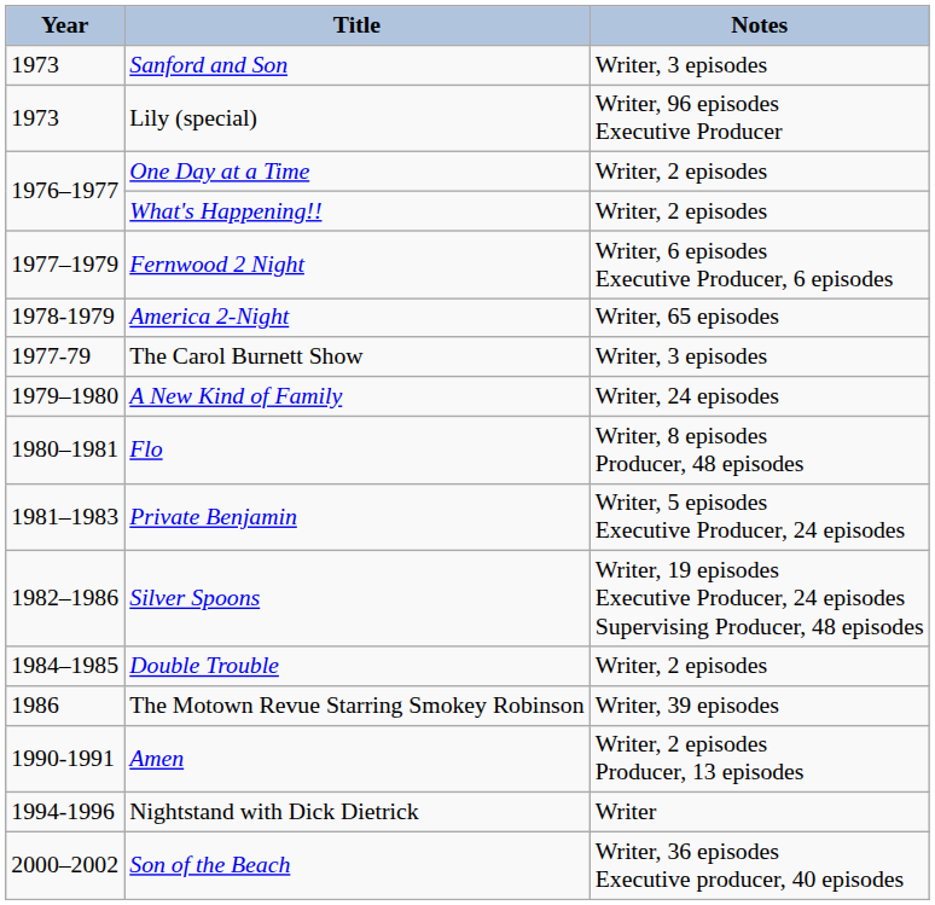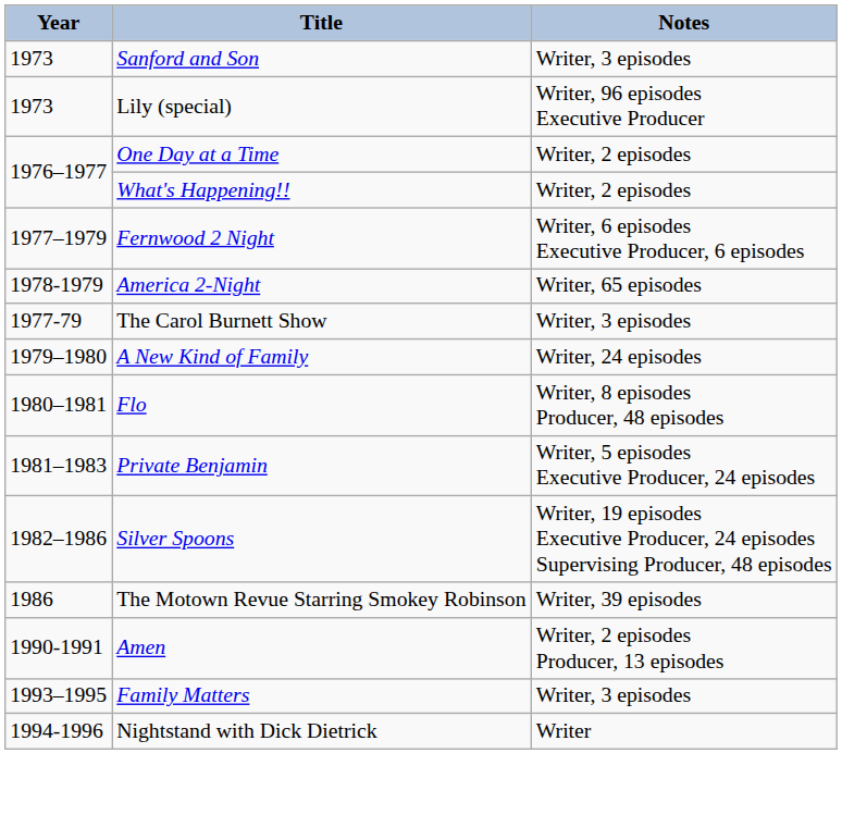 <table class="wikitable" style="font-size:90%;">
 <tr>
 <th style="background:#B0C4DE;">Year</th>
 <th style="background:#B0C4DE;">Title</th>
 <th style="background:#B0C4DE;">Notes</th>
 </tr>
 <tr>
 <td>1973</td>
 <td><em><a href='#'>Sanford and Son</a></em></td>
 <td>Writer, 3 episodes</td>
 </tr>
 <tr>
 <td>1973</td>
 <td>Lily (special)</td>
 <td>Writer, 96 episodes<br>Executive Producer</td>
 </tr>
 <tr>
 <td rowspan="2">1976–1977</td>
 <td><em><a href='#'>One Day at a Time</a></em></td>
 <td>Writer, 2 episodes</td>
 </tr>
 <tr>
 <td><em><a href='#'>What's Happening!!</a></em></td>
 <td>Writer, 2 episodes</td>
 </tr>
 <tr>
 <td>1977–1979</td>
 <td><em><a href='#'>Fernwood 2 Night</a></em></td>
 <td>Writer, 6 episodes<br>Executive Producer, 6 episodes</td>
 </tr>
 <tr>
 <td>1978-1979</td>
 <td><em><a href='#'>America 2-Night</a></em></td>
 <td>Writer, 65 episodes</td>
 </tr>
 <tr>
 <td>1977-79</td>
 <td>The Carol Burnett Show</td>
 <td>Writer, 3 episodes</td>
 </tr>
 <tr>
 <td>1979–1980</td>
 <td><em><a href='#'>A New Kind of Family</a></em></td>
 <td>Writer, 24 episodes</td>
 </tr>
 <tr>
 <td>1980–1981</td>
 <td><em><a href='#'>Flo</a></em></td>
 <td>Writer, 8 episodes<br>Producer, 48 episodes</td>
 </tr>
 <tr>
 <td>1981–1983</td>
 <td><em><a href='#'>Private Benjamin</a></em></td>
 <td>Writer, 5 episodes<br>Executive Producer, 24 episodes</td>
 </tr>
 <tr>
 <td>1982–1986</td>
 <td><em><a href='#'>Silver Spoons</a></em></td>
 <td>Writer, 19 episodes<br>Executive Producer, 24 episodes<br>Supervising Producer, 48 episodes</td>
 </tr>
 <tr>
-<td>1984–1985</td>
-<td><em><a href='#'>Double Trouble</a></em></td>
-<td>Writer, 2 episodes</td>
-</tr>
-<tr>
 <td>1986</td>
 <td>The Motown Revue Starring Smokey Robinson</td>
 <td>Writer, 39 episodes</td>
 </tr>
 <tr>
 <td>1990-1991</td>
 <td><em><a href='#'>Amen</a></em></td>
 <td>Writer, 2 episodes<br>Producer, 13 episodes</td>
 </tr>
 <tr>
+<td>1993–1995</td>
+<td><em><a href='#'>Family Matters</a></em></td>
+<td>Writer, 3 episodes</td>
+</tr>
+<tr>
 <td>1994-1996</td>
 <td>Nightstand with Dick Dietrick</td>
 <td>Writer</td>
 </tr>
-<tr>
-<td>2000–2002</td>
-<td><em><a href='#'>Son of the Beach</a></em></td>
-<td>Writer, 36 episodes<br>Executive producer, 40 episodes</td>
-</tr>
 </table>
